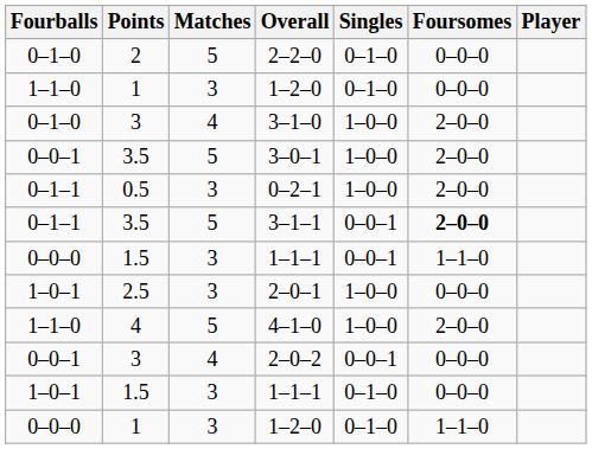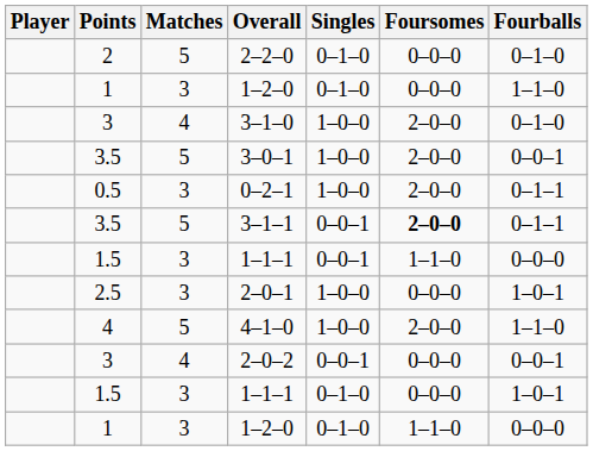 <table class="wikitable sortable" style="text-align:center">
 <tr>
-<th>Fourballs</th>
+<th>Player</th>
 <th>Points</th>
 <th>Matches</th>
 <th>Overall</th>
 <th>Singles</th>
 <th>Foursomes</th>
-<th>Player</th>
+<th>Fourballs</th>
 </tr>
 <tr>
-<td>0–1–0</td>
+<td align=left></td>
 <td>2</td>
 <td>5</td>
 <td>2–2–0</td>
 <td>0–1–0</td>
 <td>0–0–0</td>
-<td align=left></td>
+<td>0–1–0</td>
 </tr>
 <tr>
-<td>1–1–0</td>
+<td align=left></td>
 <td>1</td>
 <td>3</td>
 <td>1–2–0</td>
 <td>0–1–0</td>
 <td>0–0–0</td>
-<td align=left></td>
+<td>1–1–0</td>
 </tr>
 <tr>
-<td>0–1–0</td>
+<td align=left></td>
 <td>3</td>
 <td>4</td>
 <td>3–1–0</td>
 <td>1–0–0</td>
 <td>2–0–0</td>
-<td align=left></td>
+<td>0–1–0</td>
 </tr>
 <tr>
-<td>0–0–1</td>
+<td align=left></td>
 <td>3.5</td>
 <td>5</td>
 <td>3–0–1</td>
 <td>1–0–0</td>
 <td>2–0–0</td>
-<td align=left></td>
+<td>0–0–1</td>
 </tr>
 <tr>
-<td>0–1–1</td>
+<td align=left></td>
 <td>0.5</td>
 <td>3</td>
 <td>0–2–1</td>
 <td>1–0–0</td>
 <td>2–0–0</td>
-<td align=left></td>
+<td>0–1–1</td>
 </tr>
 <tr>
-<td>0–1–1</td>
+<td align=left></td>
 <td>3.5</td>
 <td>5</td>
 <td>3–1–1</td>
 <td>0–0–1</td>
 <td><strong>2–0–0</strong></td>
-<td align=left></td>
+<td>0–1–1</td>
 </tr>
 <tr>
-<td>0–0–0</td>
+<td align=left></td>
 <td>1.5</td>
 <td>3</td>
 <td>1–1–1</td>
 <td>0–0–1</td>
 <td>1–1–0</td>
-<td align=left></td>
+<td>0–0–0</td>
 </tr>
 <tr>
-<td>1–0–1</td>
+<td align=left></td>
 <td>2.5</td>
 <td>3</td>
 <td>2–0–1</td>
 <td>1–0–0</td>
 <td>0–0–0</td>
-<td align=left></td>
+<td>1–0–1</td>
 </tr>
 <tr>
-<td>1–1–0</td>
+<td align=left></td>
 <td>4</td>
 <td>5</td>
 <td>4–1–0</td>
 <td>1–0–0</td>
 <td>2–0–0</td>
-<td align=left></td>
+<td>1–1–0</td>
 </tr>
 <tr>
-<td>0–0–1</td>
+<td align=left></td>
 <td>3</td>
 <td>4</td>
 <td>2–0–2</td>
 <td>0–0–1</td>
 <td>0–0–0</td>
-<td align=left></td>
+<td>0–0–1</td>
 </tr>
 <tr>
-<td>1–0–1</td>
+<td align=left></td>
 <td>1.5</td>
 <td>3</td>
 <td>1–1–1</td>
 <td>0–1–0</td>
 <td>0–0–0</td>
-<td align=left></td>
+<td>1–0–1</td>
 </tr>
 <tr>
-<td>0–0–0</td>
+<td align=left></td>
 <td>1</td>
 <td>3</td>
 <td>1–2–0</td>
 <td>0–1–0</td>
 <td>1–1–0</td>
-<td align=left></td>
+<td>0–0–0</td>
 </tr>
 </table>
